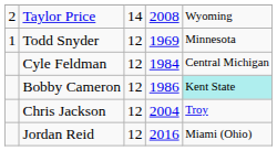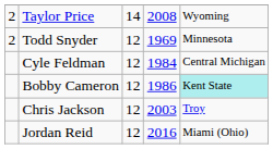 <table class="wikitable">
 <tr>
 </tr>
 <tr>
 <td>2</td>
 <td><a href='#'>Taylor Price</a></td>
 <td>14</td>
 <td><a href='#'>2008</a></td>
 <td style="font-size:80%;">Wyoming</td>
 </tr>
 <tr>
-<td>1</td>
+<td>2</td>
 <td>Todd Snyder</td>
 <td>12</td>
 <td><a href='#'>1969</a></td>
 <td style="font-size:80%;">Minnesota</td>
 </tr>
 <tr>
 <td></td>
 <td>Cyle Feldman</td>
 <td>12</td>
 <td><a href='#'>1984</a></td>
 <td style="font-size:80%;">Central Michigan</td>
 </tr>
 <tr>
 <td></td>
 <td>Bobby Cameron</td>
 <td>12</td>
 <td><a href='#'>1986</a></td>
 <td style="background: paleturquoise; font-size:80%;">Kent State</td>
 </tr>
 <tr>
 <td></td>
 <td>Chris Jackson</td>
 <td>12</td>
-<td><a href='#'>2004</a></td>
+<td><a href='#'>2003</a></td>
 <td style="font-size:80%;"><a href='#'>Troy</a></td>
 </tr>
 <tr>
 <td></td>
 <td>Jordan Reid</td>
 <td>12</td>
 <td><a href='#'>2016</a></td>
 <td style="font-size:80%;">Miami (Ohio)</td>
 </tr>
 </table>
